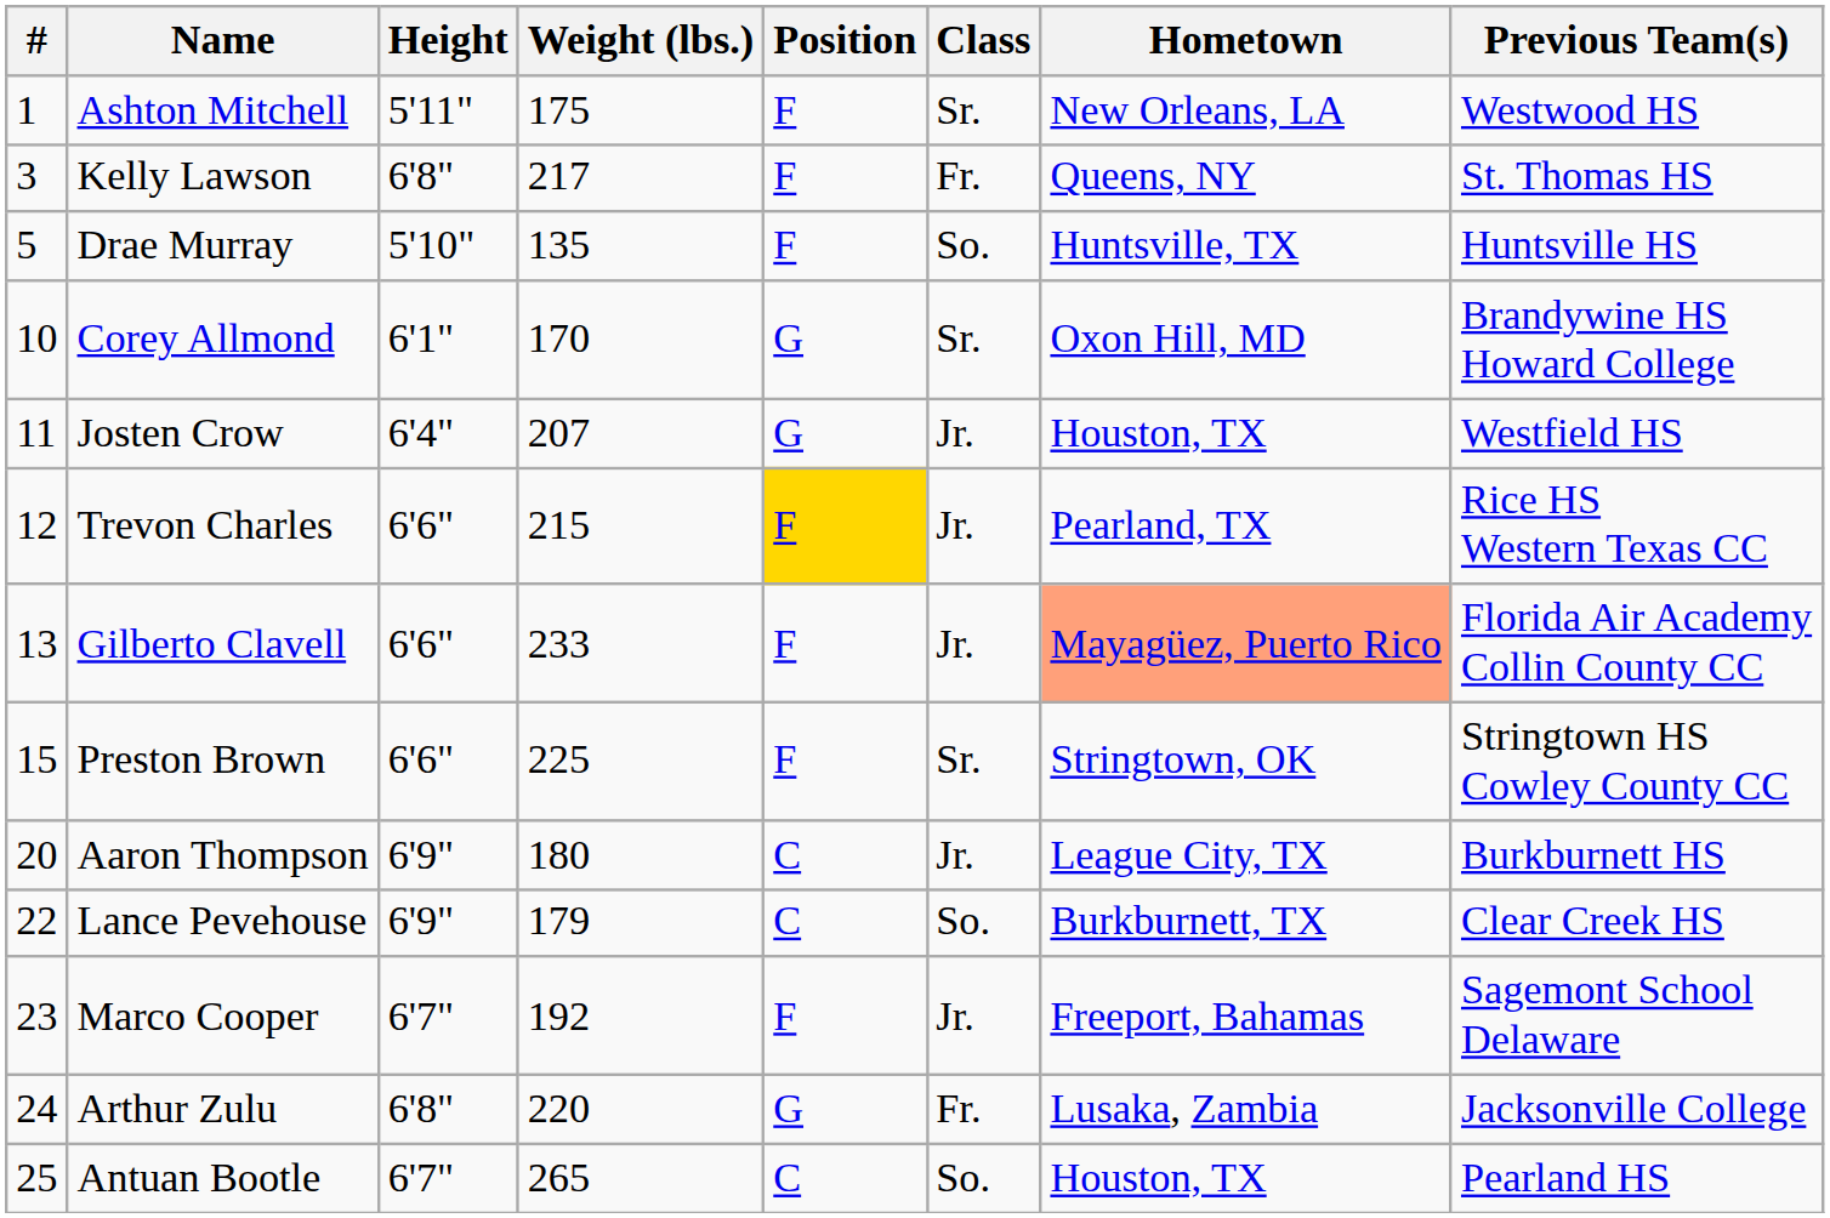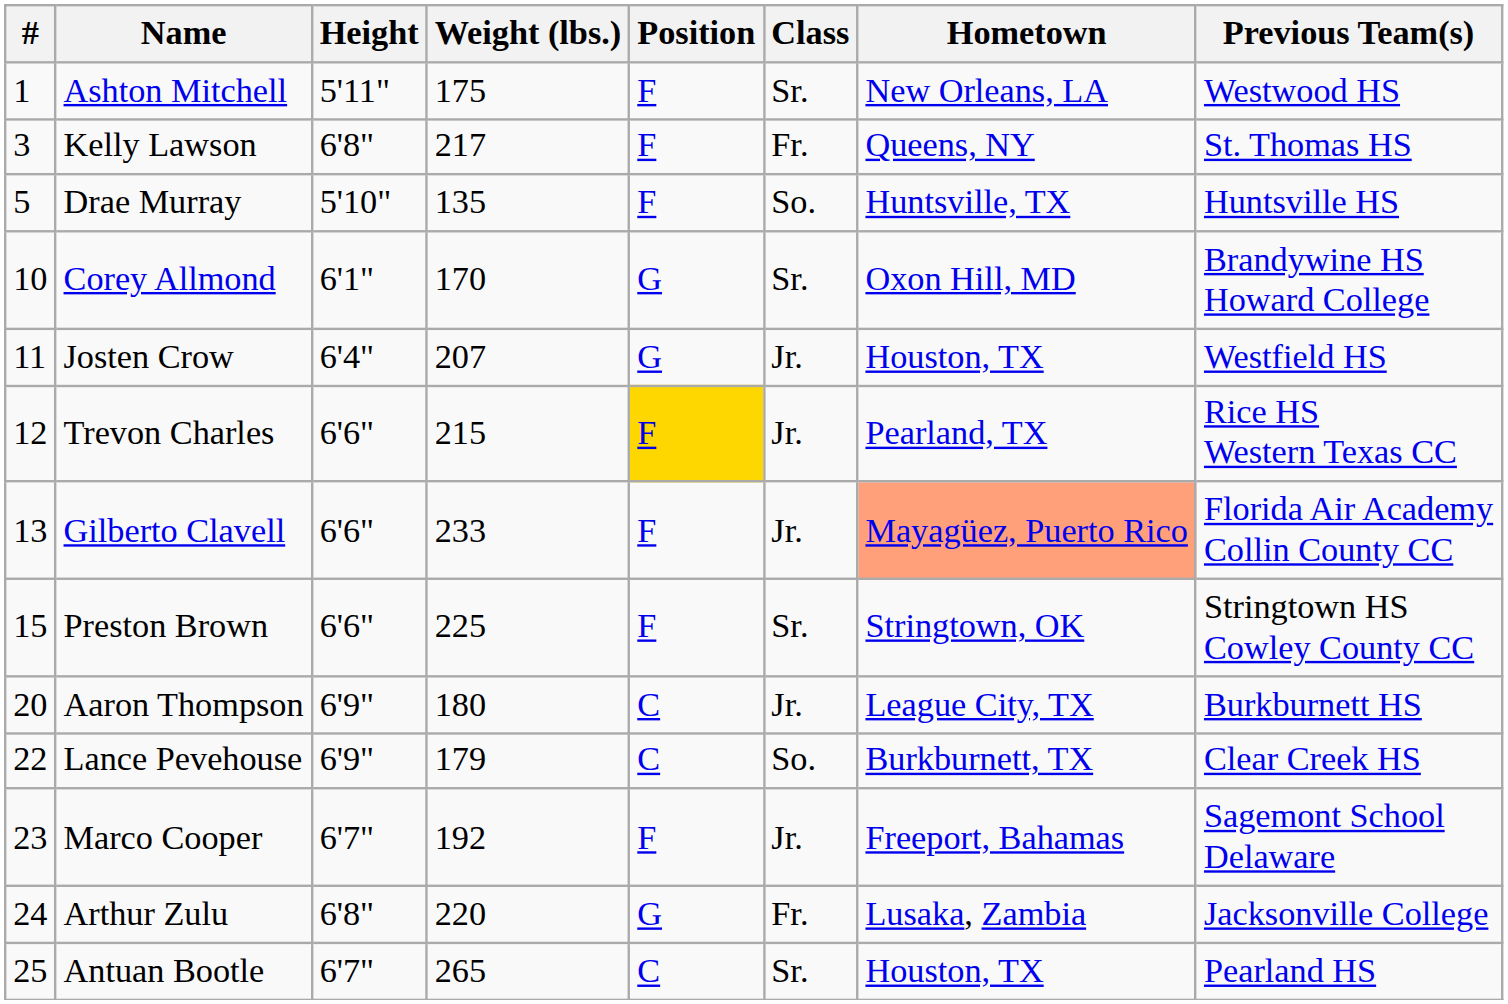 <table class="wikitable" style="font-size: 90%">
 <tr>
 <th>#</th>
 <th>Name</th>
 <th>Height</th>
 <th>Weight (lbs.)</th>
 <th>Position</th>
 <th>Class</th>
 <th>Hometown</th>
 <th>Previous Team(s)</th>
 </tr>
 <tr>
 <td>1</td>
 <td><a href='#'>Ashton Mitchell</a></td>
 <td>5'11"</td>
 <td>175</td>
 <td><a href='#'>F</a></td>
 <td>Sr.</td>
 <td><a href='#'>New Orleans, LA</a></td>
 <td><a href='#'>Westwood HS</a></td>
 </tr>
 <tr>
 <td>3</td>
 <td>Kelly Lawson</td>
 <td>6'8"</td>
 <td>217</td>
 <td><a href='#'>F</a></td>
 <td>Fr.</td>
 <td><a href='#'>Queens, NY</a></td>
 <td><a href='#'>St. Thomas HS</a></td>
 </tr>
 <tr>
 <td>5</td>
 <td>Drae Murray</td>
 <td>5'10"</td>
 <td>135</td>
 <td><a href='#'>F</a></td>
 <td>So.</td>
 <td><a href='#'>Huntsville, TX</a></td>
 <td><a href='#'>Huntsville HS</a></td>
 </tr>
 <tr>
 <td>10</td>
 <td><a href='#'>Corey Allmond</a></td>
 <td>6'1"</td>
 <td>170</td>
 <td><a href='#'>G</a></td>
 <td>Sr.</td>
 <td><a href='#'>Oxon Hill, MD</a></td>
 <td><a href='#'>Brandywine HS</a><br><a href='#'>Howard College</a></td>
 </tr>
 <tr>
 <td>11</td>
 <td>Josten Crow</td>
 <td>6'4"</td>
 <td>207</td>
 <td><a href='#'>G</a></td>
 <td>Jr.</td>
 <td><a href='#'>Houston, TX</a></td>
 <td><a href='#'>Westfield HS</a></td>
 </tr>
 <tr>
 <td>12</td>
 <td>Trevon Charles</td>
 <td>6'6"</td>
 <td>215</td>
 <td style="background: gold;"><a href='#'>F</a></td>
 <td>Jr.</td>
 <td><a href='#'>Pearland, TX</a></td>
 <td><a href='#'>Rice HS</a><br><a href='#'>Western Texas CC</a></td>
 </tr>
 <tr>
 <td>13</td>
 <td><a href='#'>Gilberto Clavell</a></td>
 <td>6'6"</td>
 <td>233</td>
 <td><a href='#'>F</a></td>
 <td>Jr.</td>
 <td style="background: lightsalmon;"><a href='#'>Mayagüez, Puerto Rico</a></td>
 <td><a href='#'>Florida Air Academy</a><br><a href='#'>Collin County CC</a></td>
 </tr>
 <tr>
 <td>15</td>
 <td>Preston Brown</td>
 <td>6'6"</td>
 <td>225</td>
 <td><a href='#'>F</a></td>
 <td>Sr.</td>
 <td><a href='#'>Stringtown, OK</a></td>
 <td>Stringtown HS<br><a href='#'>Cowley County CC</a></td>
 </tr>
 <tr>
 <td>20</td>
 <td>Aaron Thompson</td>
 <td>6'9"</td>
 <td>180</td>
 <td><a href='#'>C</a></td>
 <td>Jr.</td>
 <td><a href='#'>League City, TX</a></td>
 <td><a href='#'>Burkburnett HS</a></td>
 </tr>
 <tr>
 <td>22</td>
 <td>Lance Pevehouse</td>
 <td>6'9"</td>
 <td>179</td>
 <td><a href='#'>C</a></td>
 <td>So.</td>
 <td><a href='#'>Burkburnett, TX</a></td>
 <td><a href='#'>Clear Creek HS</a></td>
 </tr>
 <tr>
 <td>23</td>
 <td>Marco Cooper</td>
 <td>6'7"</td>
 <td>192</td>
 <td><a href='#'>F</a></td>
 <td>Jr.</td>
 <td><a href='#'>Freeport, Bahamas</a></td>
 <td><a href='#'>Sagemont School</a><br><a href='#'>Delaware</a></td>
 </tr>
 <tr>
 <td>24</td>
 <td>Arthur Zulu</td>
 <td>6'8"</td>
 <td>220</td>
 <td><a href='#'>G</a></td>
 <td>Fr.</td>
 <td><a href='#'>Lusaka</a>, <a href='#'>Zambia</a></td>
 <td><a href='#'>Jacksonville College</a></td>
 </tr>
 <tr>
 <td>25</td>
 <td>Antuan Bootle</td>
 <td>6'7"</td>
 <td>265</td>
 <td><a href='#'>C</a></td>
-<td>So.</td>
+<td>Sr.</td>
 <td><a href='#'>Houston, TX</a></td>
 <td><a href='#'>Pearland HS</a></td>
 </tr>
 <tr>
 </tr>
 </table>
